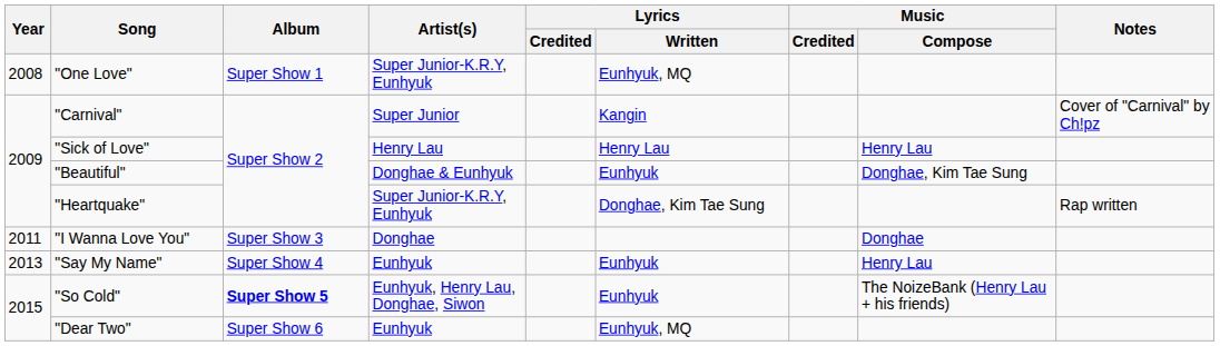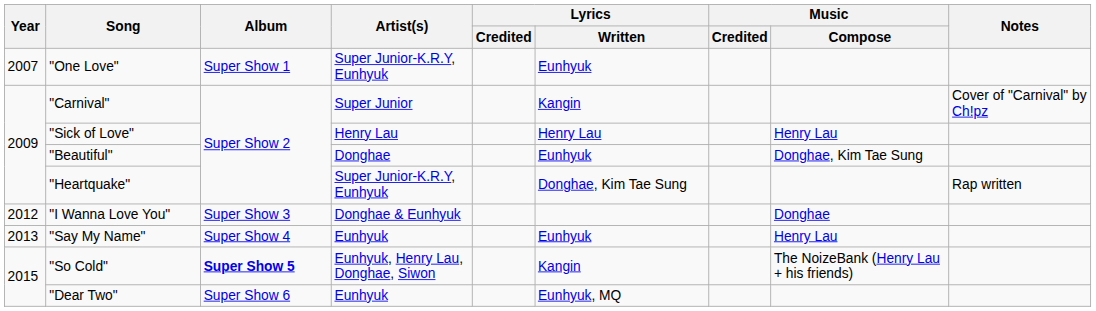 <table class="wikitable"  style="width:100%">
 <tr>
 <th rowspan=2 width=50px>Year</th>
 <th rowspan=2 width=300px>Song</th>
 <th rowspan=2 width=300px>Album</th>
 <th rowspan=2 width=300px>Artist(s)</th>
 <th colspan="2">Lyrics</th>
 <th colspan="2">Music</th>
 <th rowspan=2 width=300px>Notes</th>
 </tr>
 <tr>
 <th width=50px>Credited</th>
 <th width=400px>Written</th>
 <th width=50px>Credited</th>
 <th width=400px>Compose</th>
 </tr>
 <tr>
-<td>2008</td>
+<td>2007</td>
 <td>"One Love"</td>
 <td><a href='#'>Super Show 1</a></td>
 <td><a href='#'>Super Junior-K.R.Y</a>, <a href='#'>Eunhyuk</a></td>
 <td></td>
-<td><a href='#'>Eunhyuk</a>, MQ</td>
+<td><a href='#'>Eunhyuk</a></td>
 <td></td>
 <td></td>
 <td></td>
 </tr>
 <tr>
 <td rowspan="4">2009</td>
 <td>"Carnival"</td>
 <td rowspan="4"><a href='#'>Super Show 2</a></td>
 <td><a href='#'>Super Junior</a></td>
 <td></td>
 <td><a href='#'>Kangin</a></td>
 <td></td>
 <td></td>
 <td>Cover of "Carnival" by <a href='#'>Ch!pz</a></td>
 </tr>
 <tr>
 <td>"Sick of Love"</td>
 <td><a href='#'>Henry Lau</a></td>
 <td></td>
 <td><a href='#'>Henry Lau</a></td>
 <td></td>
 <td><a href='#'>Henry Lau</a></td>
 <td></td>
 </tr>
 <tr>
 <td>"Beautiful"</td>
-<td><a href='#'>Donghae & Eunhyuk</a></td>
+<td><a href='#'>Donghae</a></td>
 <td></td>
 <td><a href='#'>Eunhyuk</a></td>
 <td></td>
 <td><a href='#'>Donghae</a>, Kim Tae Sung</td>
 <td></td>
 </tr>
 <tr>
 <td>"Heartquake"</td>
 <td><a href='#'>Super Junior-K.R.Y</a>, <a href='#'>Eunhyuk</a></td>
 <td></td>
 <td><a href='#'>Donghae</a>, Kim Tae Sung</td>
 <td></td>
 <td></td>
 <td>Rap written</td>
 </tr>
 <tr>
-<td>2011</td>
+<td>2012</td>
 <td>"I Wanna Love You"</td>
 <td><a href='#'>Super Show 3</a></td>
-<td><a href='#'>Donghae</a></td>
+<td><a href='#'>Donghae & Eunhyuk</a></td>
 <td></td>
 <td></td>
 <td></td>
 <td><a href='#'>Donghae</a></td>
 <td></td>
 </tr>
 <tr>
 <td>2013</td>
 <td>"Say My Name"</td>
 <td><a href='#'>Super Show 4</a></td>
 <td><a href='#'>Eunhyuk</a></td>
 <td></td>
 <td><a href='#'>Eunhyuk</a></td>
 <td></td>
 <td><a href='#'>Henry Lau</a></td>
 <td></td>
 </tr>
 <tr>
 <td rowspan="2">2015</td>
 <td>"So Cold"</td>
 <td><strong><a href='#'>Super Show 5</a></strong></td>
 <td><a href='#'>Eunhyuk</a>, <a href='#'>Henry Lau</a>, <a href='#'>Donghae</a>, <a href='#'>Siwon</a></td>
 <td></td>
-<td><a href='#'>Eunhyuk</a></td>
+<td><a href='#'>Kangin</a></td>
 <td></td>
 <td>The NoizeBank (<a href='#'>Henry Lau</a> + his friends)</td>
 <td></td>
 </tr>
 <tr>
 <td>"Dear Two"</td>
 <td><a href='#'>Super Show 6</a></td>
 <td><a href='#'>Eunhyuk</a></td>
 <td></td>
 <td><a href='#'>Eunhyuk</a>, MQ</td>
 <td></td>
 <td></td>
 <td></td>
 </tr>
 </table>
